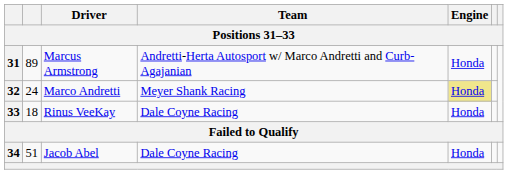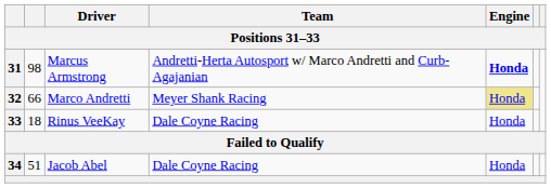 <table class="wikitable" style="font-size:95%;">
 <tr>
 <th></th>
 <th></th>
 <th>Driver</th>
 <th>Team</th>
 <th>Engine</th>
 <th></th>
 <th></th>
 </tr>
 <tr>
 <th colspan=7>Positions 31–33</th>
 </tr>
 <tr>
 <th>31</th>
-<td align="center">89</td>
+<td align="center">98</td>
 <td> <a href='#'>Marcus Armstrong</a></td>
 <td><a href='#'>Andretti</a>-<a href='#'>Herta Autosport</a> w/ Marco Andretti and <a href='#'>Curb-Agajanian</a></td>
-<td><a href='#'>Honda</a></td>
+<td><strong><a href='#'>Honda</a></strong></td>
 <td></td>
 </tr>
 <tr>
 <th>32</th>
-<td align="center">24</td>
+<td align="center">66</td>
 <td> <a href='#'>Marco Andretti</a></td>
 <td><a href='#'>Meyer Shank Racing</a></td>
 <td style="background: khaki;"><a href='#'>Honda</a></td>
 <td></td>
 </tr>
 <tr>
 <th>33</th>
 <td align="center">18</td>
 <td> <a href='#'>Rinus VeeKay</a></td>
 <td><a href='#'>Dale Coyne Racing</a></td>
 <td><a href='#'>Honda</a></td>
 <td></td>
 </tr>
 <tr>
 <th colspan=7>Failed to Qualify</th>
 </tr>
 <tr>
 <th>34</th>
 <td align="center">51</td>
 <td> <a href='#'>Jacob Abel</a> </td>
 <td><a href='#'>Dale Coyne Racing</a></td>
 <td><a href='#'>Honda</a></td>
 <td></td>
 </tr>
 <tr>
 <th colspan=7></th>
 </tr>
 </table>
